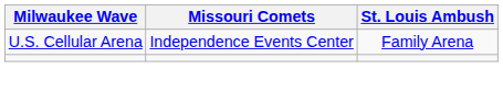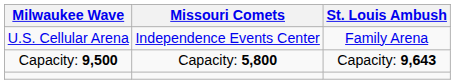 <table class="wikitable" style="text-align:center">
 <tr>
 <th><a href='#'>Milwaukee Wave</a></th>
 <th><a href='#'>Missouri Comets</a></th>
 <th><a href='#'>St. Louis Ambush</a></th>
 </tr>
 <tr>
 <td><a href='#'>U.S. Cellular Arena</a></td>
 <td><a href='#'>Independence Events Center</a></td>
 <td><a href='#'>Family Arena</a></td>
 </tr>
 <tr>
+<td>Capacity: <strong>9,500</strong></td>
+<td>Capacity: <strong>5,800</strong></td>
+<td>Capacity: <strong>9,643</strong></td>
+</tr>
+<tr>
 <td></td>
 <td></td>
 <td></td>
 </tr>
 </table>
